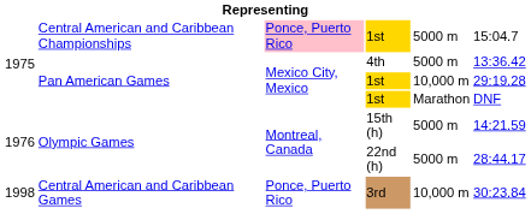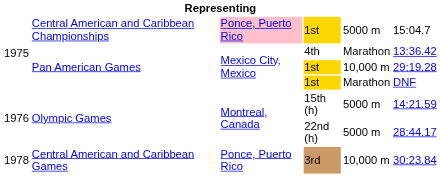 <table>
 <tr>
 <th colspan="6">Representing </th>
 </tr>
 <tr>
 <td rowspan=4>1975</td>
 <td><a href='#'>Central American and Caribbean Championships</a></td>
 <td style="background: pink;"><a href='#'>Ponce, Puerto Rico</a></td>
 <td bgcolor="gold">1st</td>
 <td>5000 m</td>
 <td>15:04.7</td>
 </tr>
 <tr>
 <td rowspan=3><a href='#'>Pan American Games</a></td>
 <td rowspan=3><a href='#'>Mexico City, Mexico</a></td>
 <td>4th</td>
-<td>5000 m</td>
+<td>Marathon</td>
 <td><a href='#'>13:36.42</a></td>
 </tr>
 <tr>
 <td bgcolor=gold>1st</td>
 <td>10,000 m</td>
 <td><a href='#'>29:19.28</a></td>
 </tr>
 <tr>
 <td bgcolor=gold>1st</td>
 <td>Marathon</td>
 <td><a href='#'>DNF</a></td>
 </tr>
 <tr>
 <td rowspan=2>1976</td>
 <td rowspan=2><a href='#'>Olympic Games</a></td>
 <td rowspan=2><a href='#'>Montreal, Canada</a></td>
 <td>15th (h)</td>
 <td>5000 m</td>
 <td><a href='#'>14:21.59</a></td>
 </tr>
 <tr>
 <td>22nd (h)</td>
 <td>5000 m</td>
 <td><a href='#'>28:44.17</a></td>
 </tr>
 <tr>
-<td>1998</td>
+<td>1978</td>
 <td><a href='#'>Central American and Caribbean Games</a></td>
 <td><a href='#'>Ponce, Puerto Rico</a></td>
 <td bgcolor="cc9966">3rd</td>
 <td>10,000 m</td>
 <td><a href='#'>30:23.84</a></td>
 </tr>
 </table>
